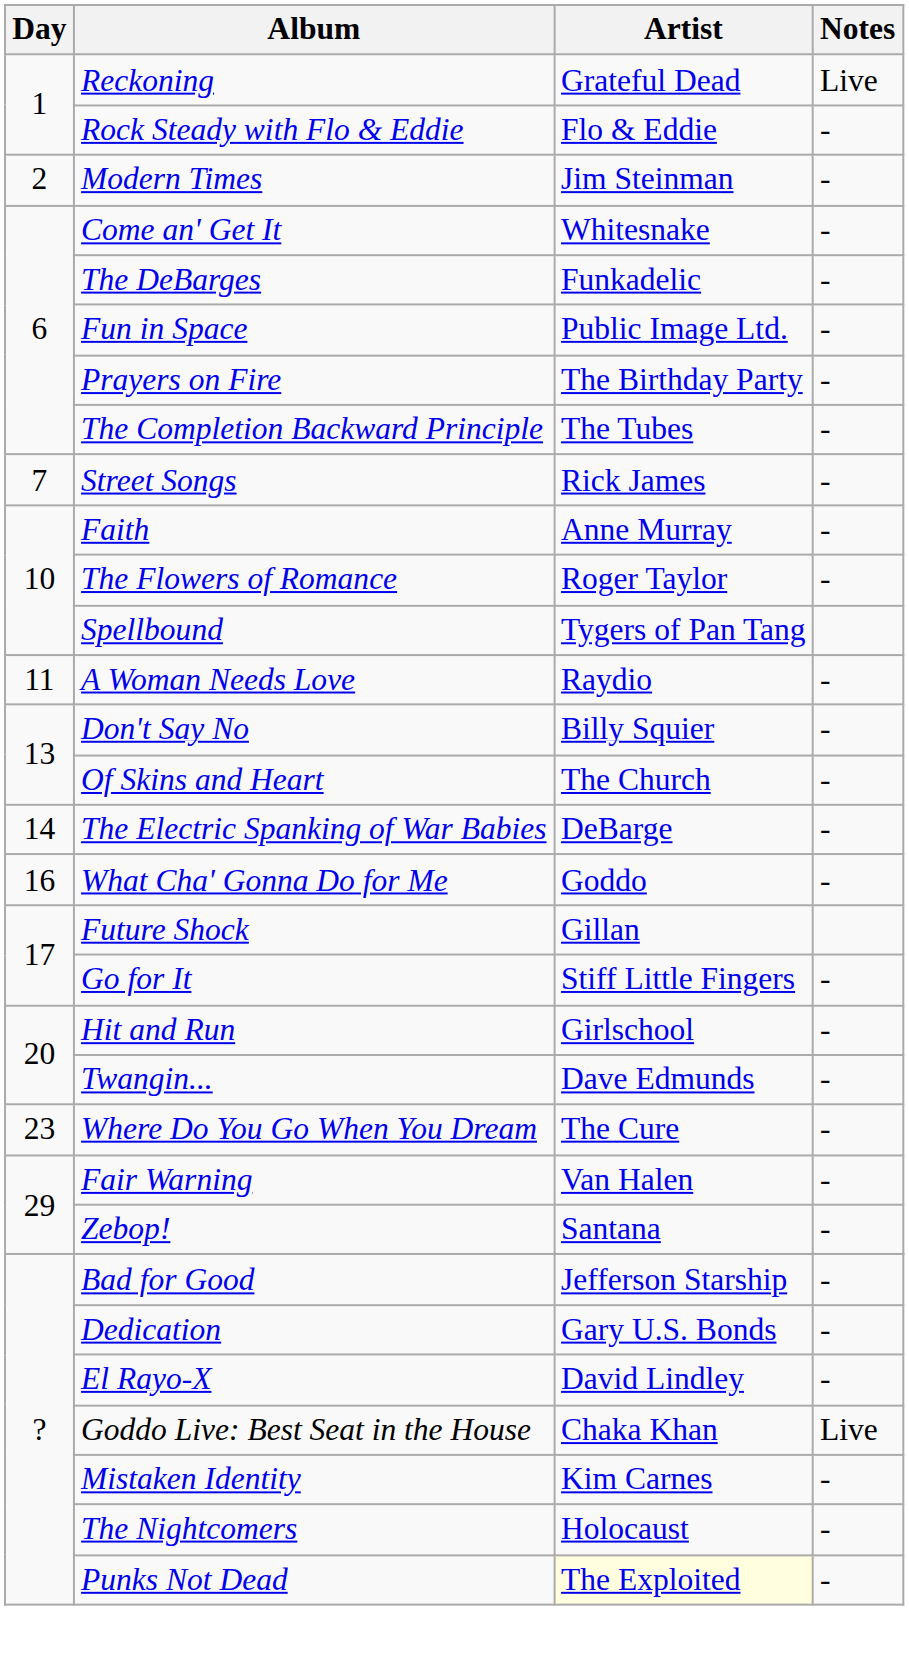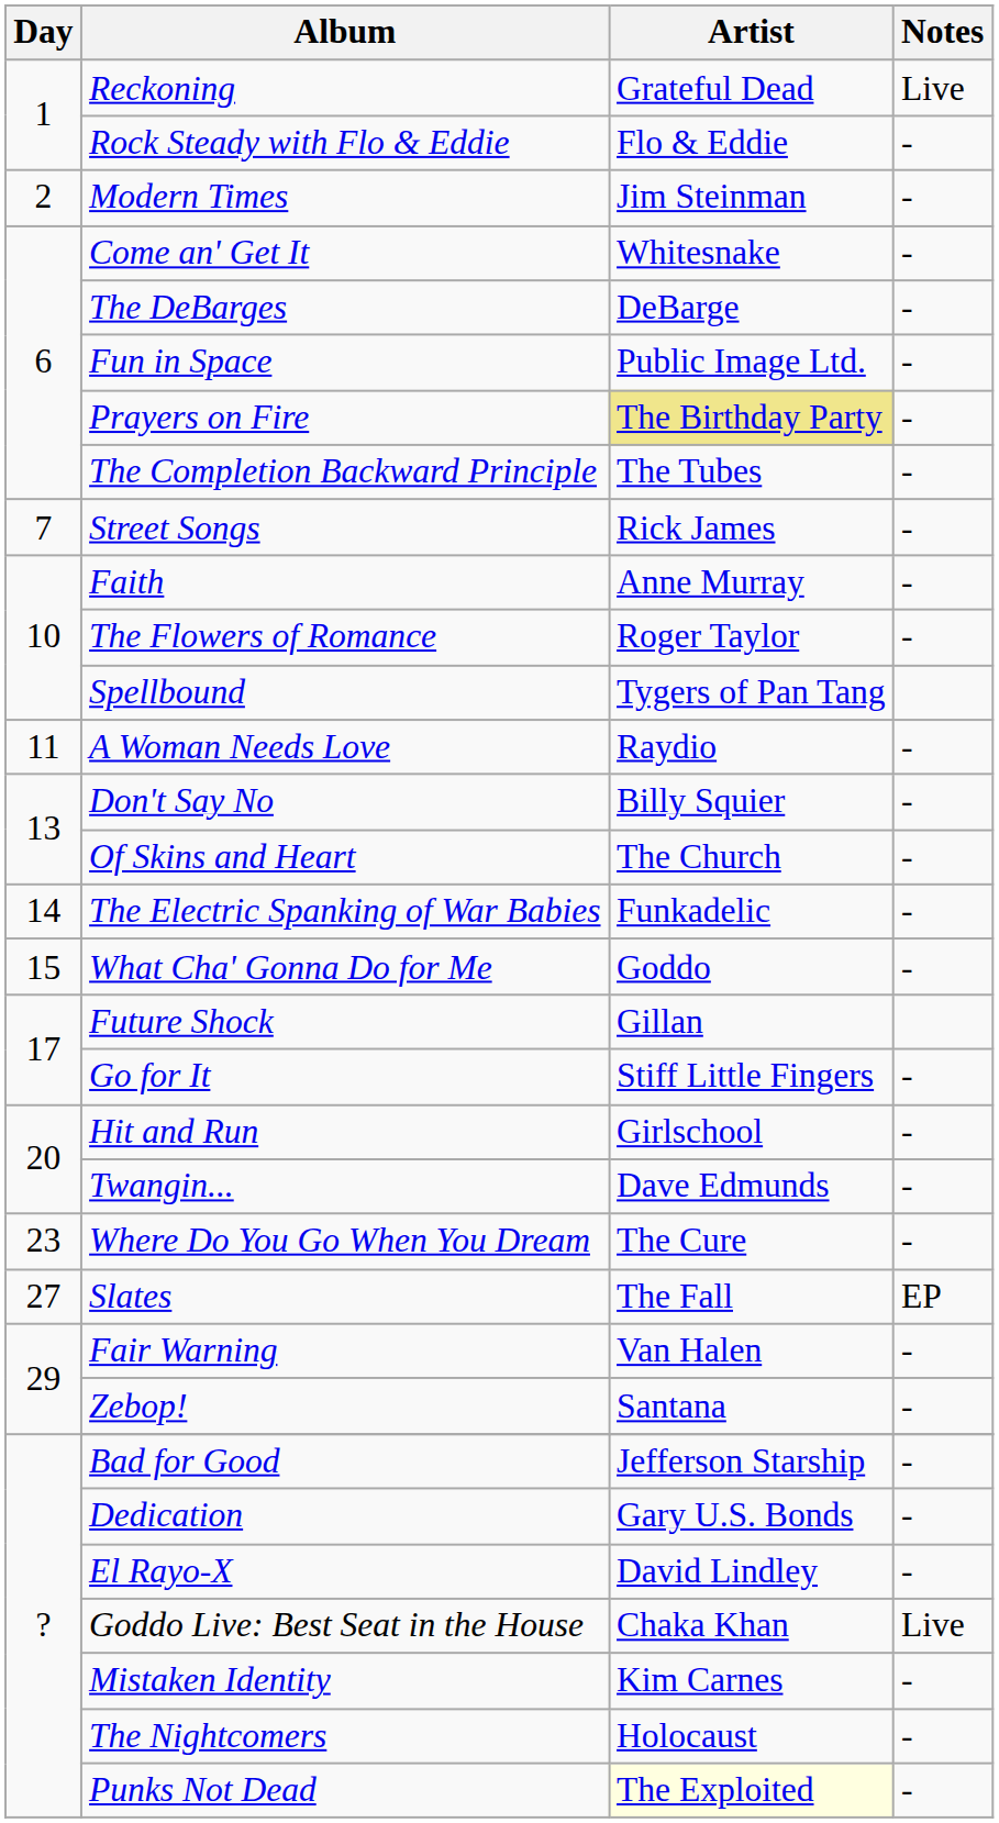 <table class="wikitable">
 <tr>
 <th>Day</th>
 <th>Album</th>
 <th>Artist</th>
 <th>Notes</th>
 </tr>
 <tr>
 <td rowspan="2" style="text-align:center;">1</td>
 <td><em><a href='#'>Reckoning</a></em></td>
 <td><a href='#'>Grateful Dead</a></td>
 <td>Live</td>
 </tr>
 <tr>
 <td><em><a href='#'>Rock Steady with Flo & Eddie</a></em></td>
 <td><a href='#'>Flo & Eddie</a></td>
 <td>-</td>
 </tr>
 <tr>
 <td style="text-align:center;">2</td>
 <td><em><a href='#'>Modern Times</a></em></td>
 <td><a href='#'>Jim Steinman</a></td>
 <td>-</td>
 </tr>
 <tr>
 <td rowspan="5" style="text-align:center;">6</td>
 <td><em><a href='#'>Come an' Get It</a></em></td>
 <td><a href='#'>Whitesnake</a></td>
 <td>-</td>
 </tr>
 <tr>
 <td><em><a href='#'>The DeBarges</a></em></td>
-<td><a href='#'>Funkadelic</a></td>
+<td><a href='#'>DeBarge</a></td>
 <td>-</td>
 </tr>
 <tr>
 <td><em><a href='#'>Fun in Space</a></em></td>
 <td><a href='#'>Public Image Ltd.</a></td>
 <td>-</td>
 </tr>
 <tr>
 <td><em><a href='#'>Prayers on Fire</a></em></td>
-<td><a href='#'>The Birthday Party</a></td>
+<td style="background: khaki;"><a href='#'>The Birthday Party</a></td>
 <td>-</td>
 </tr>
 <tr>
 <td><em><a href='#'>The Completion Backward Principle</a></em></td>
 <td><a href='#'>The Tubes</a></td>
 <td>-</td>
 </tr>
 <tr>
 <td style="text-align:center;">7</td>
 <td><em><a href='#'>Street Songs</a></em></td>
 <td><a href='#'>Rick James</a></td>
 <td>-</td>
 </tr>
 <tr>
 <td rowspan="3" style="text-align:center;">10</td>
 <td><em><a href='#'>Faith</a></em></td>
 <td><a href='#'>Anne Murray</a></td>
 <td>-</td>
 </tr>
 <tr>
 <td><em><a href='#'>The Flowers of Romance</a></em></td>
 <td><a href='#'>Roger Taylor</a></td>
 <td>-</td>
 </tr>
 <tr>
 <td><em><a href='#'>Spellbound</a></em></td>
 <td><a href='#'>Tygers of Pan Tang</a></td>
 <td></td>
 </tr>
 <tr>
 <td style="text-align:center;">11</td>
 <td><em><a href='#'>A Woman Needs Love</a></em></td>
 <td><a href='#'>Raydio</a></td>
 <td>-</td>
 </tr>
 <tr>
 <td rowspan="2" style="text-align:center;">13</td>
 <td><em><a href='#'>Don't Say No</a></em></td>
 <td><a href='#'>Billy Squier</a></td>
 <td>-</td>
 </tr>
 <tr>
 <td><em><a href='#'>Of Skins and Heart</a></em></td>
 <td><a href='#'>The Church</a></td>
 <td>-</td>
 </tr>
 <tr>
 <td style="text-align:center;">14</td>
 <td><em><a href='#'>The Electric Spanking of War Babies</a></em></td>
-<td><a href='#'>DeBarge</a></td>
+<td><a href='#'>Funkadelic</a></td>
 <td>-</td>
 </tr>
 <tr>
-<td style="text-align:center;">16</td>
+<td style="text-align:center;">15</td>
 <td><em><a href='#'>What Cha' Gonna Do for Me</a></em></td>
 <td><a href='#'>Goddo</a></td>
 <td>-</td>
 </tr>
 <tr>
 <td rowspan="2" style="text-align:center;">17</td>
 <td><em><a href='#'>Future Shock</a></em></td>
 <td><a href='#'>Gillan</a></td>
 <td></td>
 </tr>
 <tr>
 <td><em><a href='#'>Go for It</a></em></td>
 <td><a href='#'>Stiff Little Fingers</a></td>
 <td>-</td>
 </tr>
 <tr>
 <td rowspan="2" style="text-align:center;">20</td>
 <td><em><a href='#'>Hit and Run</a></em></td>
 <td><a href='#'>Girlschool</a></td>
 <td>-</td>
 </tr>
 <tr>
 <td><em><a href='#'>Twangin...</a></em></td>
 <td><a href='#'>Dave Edmunds</a></td>
 <td>-</td>
 </tr>
 <tr>
 <td style="text-align:center;">23</td>
 <td><em><a href='#'>Where Do You Go When You Dream</a></em></td>
 <td><a href='#'>The Cure</a></td>
 <td>-</td>
+</tr>
+<tr>
+<td style="text-align:center;">27</td>
+<td><em><a href='#'>Slates</a></em></td>
+<td><a href='#'>The Fall</a></td>
+<td>EP</td>
 </tr>
 <tr>
 <td rowspan="2" style="text-align:center;">29</td>
 <td><em><a href='#'>Fair Warning</a></em></td>
 <td><a href='#'>Van Halen</a></td>
 <td>-</td>
 </tr>
 <tr>
 <td><em><a href='#'>Zebop!</a></em></td>
 <td><a href='#'>Santana</a></td>
 <td>-</td>
 </tr>
 <tr>
 <td rowspan="8" style="text-align:center;">?</td>
 </tr>
 <tr>
 <td><em><a href='#'>Bad for Good</a></em></td>
 <td><a href='#'>Jefferson Starship</a></td>
 <td>-</td>
 </tr>
 <tr>
 <td><em><a href='#'>Dedication</a></em></td>
 <td><a href='#'>Gary U.S. Bonds</a></td>
 <td>-</td>
 </tr>
 <tr>
 <td><em><a href='#'>El Rayo-X</a></em></td>
 <td><a href='#'>David Lindley</a></td>
 <td>-</td>
 </tr>
 <tr>
 <td><em>Goddo Live: Best Seat in the House</em></td>
 <td><a href='#'>Chaka Khan</a></td>
 <td>Live</td>
 </tr>
 <tr>
 <td><em><a href='#'>Mistaken Identity</a></em></td>
 <td><a href='#'>Kim Carnes</a></td>
 <td>-</td>
 </tr>
 <tr>
 <td><em><a href='#'>The Nightcomers</a></em></td>
 <td><a href='#'>Holocaust</a></td>
 <td>-</td>
 </tr>
 <tr>
 <td><em><a href='#'>Punks Not Dead</a></em></td>
 <td style="background: lightyellow;"><a href='#'>The Exploited</a></td>
 <td>-</td>
 </tr>
 </table>
